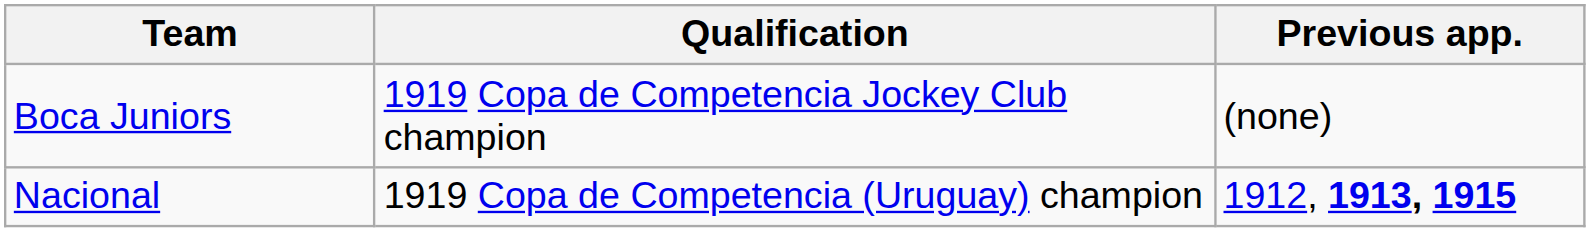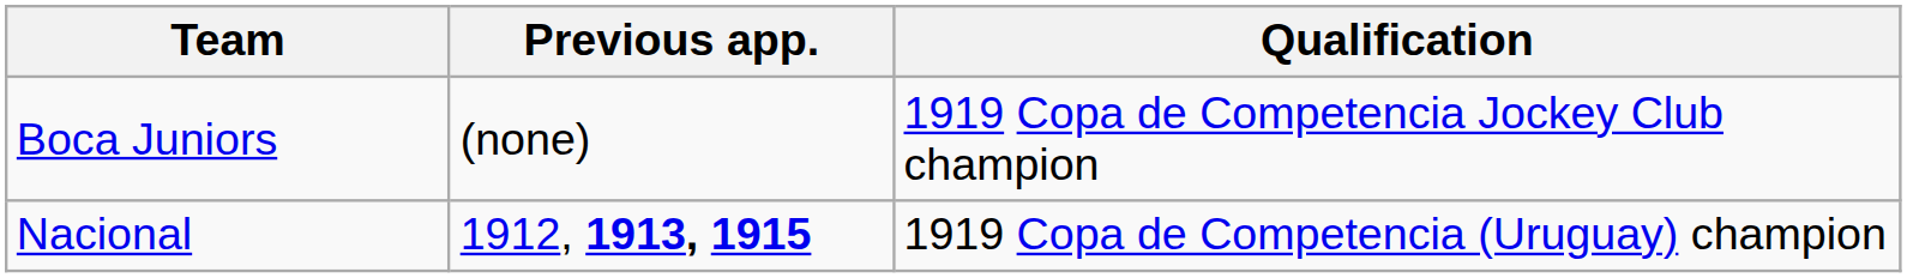 <table class="wikitable">
 <tr>
 <th width=150px>Team</th>
+<th width=150px>Previous app.</th>
 <th width=350px>Qualification</th>
-<th width=150px>Previous app.</th>
 </tr>
 <tr>
 <td> <a href='#'>Boca Juniors</a></td>
+<td>(none)</td>
 <td><a href='#'>1919</a> <a href='#'>Copa de Competencia Jockey Club</a> champion</td>
-<td>(none)</td>
 </tr>
 <tr>
 <td> <a href='#'>Nacional</a></td>
+<td><a href='#'>1912</a>, <strong><a href='#'>1913</a>, <a href='#'>1915</a></strong></td>
 <td>1919 <a href='#'>Copa de Competencia (Uruguay)</a> champion</td>
-<td><a href='#'>1912</a>, <strong><a href='#'>1913</a>, <a href='#'>1915</a></strong></td>
 </tr>
 </table>
